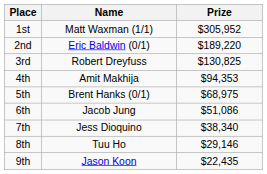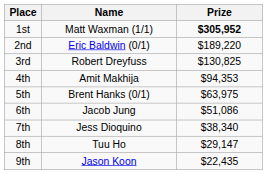 <table class="wikitable">
 <tr>
 <th width="50">Place</th>
 <th width="200">Name</th>
 <th width="125">Prize</th>
 </tr>
 <tr>
 <td align = "center">1st</td>
 <td align = "center">Matt Waxman (1/1)</td>
-<td align = "center">$305,952</td>
+<td align = "center"><strong>$305,952</strong></td>
 </tr>
 <tr>
 <td align = "center">2nd</td>
 <td align = "center"><a href='#'>Eric Baldwin</a> (0/1)</td>
 <td align = "center">$189,220</td>
 </tr>
 <tr>
 <td align = "center">3rd</td>
 <td align = "center">Robert Dreyfuss</td>
 <td align = "center">$130,825</td>
 </tr>
 <tr>
 <td align = "center">4th</td>
 <td align = "center">Amit Makhija</td>
 <td align = "center">$94,353</td>
 </tr>
 <tr>
 <td align = "center">5th</td>
 <td align = "center">Brent Hanks (0/1)</td>
-<td align = "center">$68,975</td>
+<td align = "center">$63,975</td>
 </tr>
 <tr>
 <td align = "center">6th</td>
 <td align = "center">Jacob Jung</td>
 <td align = "center">$51,086</td>
 </tr>
 <tr>
 <td align = "center">7th</td>
 <td align = "center">Jess Dioquino</td>
 <td align = "center">$38,340</td>
 </tr>
 <tr>
 <td align = "center">8th</td>
 <td align = "center">Tuu Ho</td>
-<td align = "center">$29,146</td>
+<td align = "center">$29,147</td>
 </tr>
 <tr>
 <td align = "center">9th</td>
 <td align = "center"><a href='#'>Jason Koon</a></td>
 <td align = "center">$22,435</td>
 </tr>
 </table>
